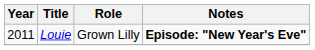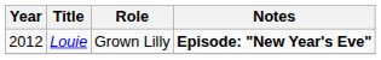 <table class="wikitable sortable">
 <tr>
 <th>Year</th>
 <th>Title</th>
 <th>Role</th>
 <th class="unsortable">Notes</th>
 </tr>
 <tr>
-<td>2011</td>
+<td>2012</td>
 <td><em><a href='#'>Louie</a></em></td>
 <td>Grown Lilly</td>
 <td><strong>Episode: "New Year's Eve"</strong></td>
 </tr>
 <tr>
 </tr>
 </table>
